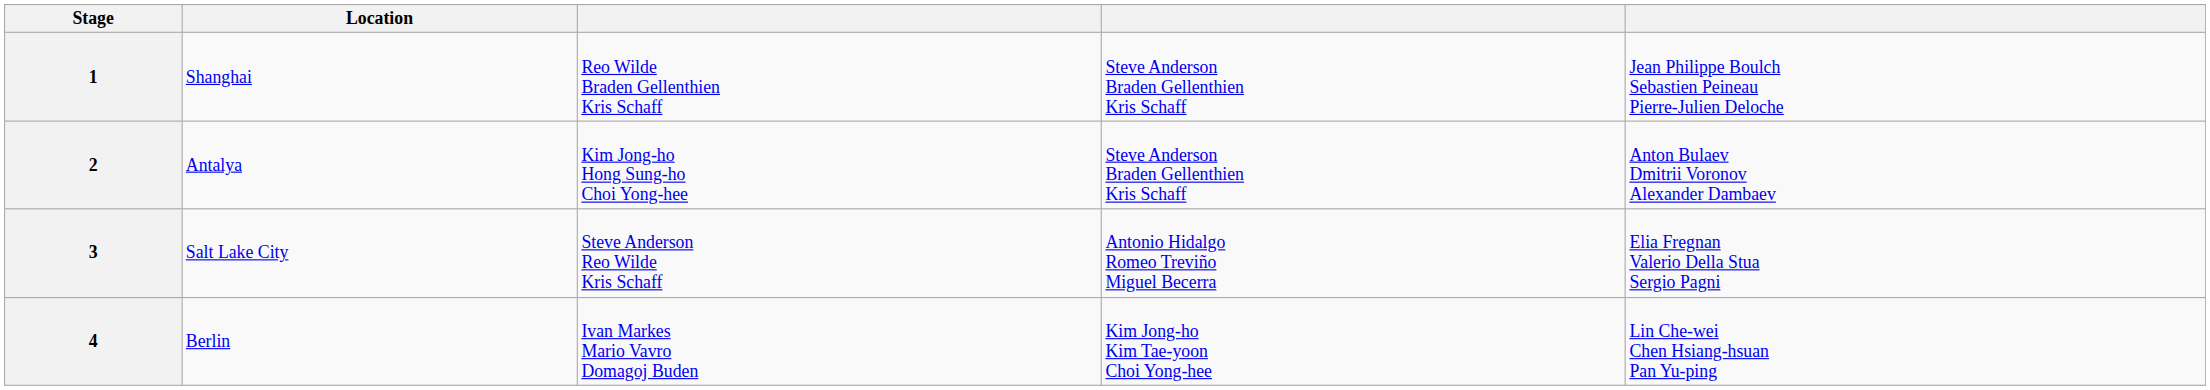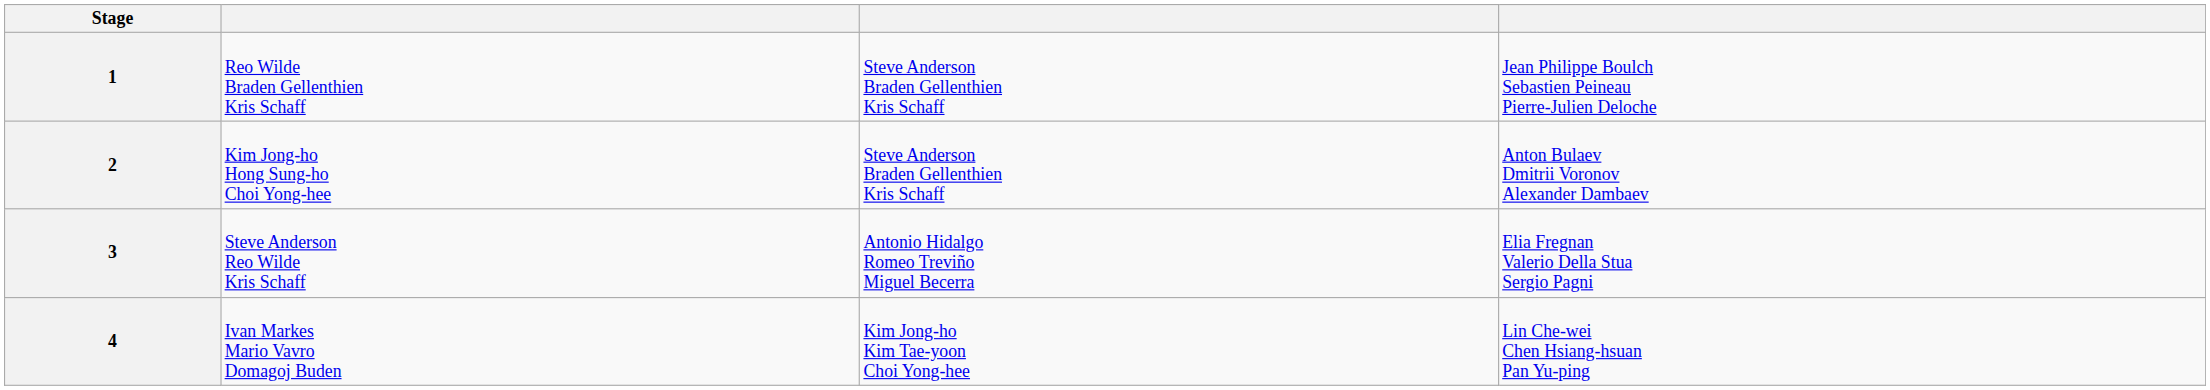 <table class="wikitable" style="width:100%">
 <tr>
 <th>Stage</th>
-<th>Location</th>
 <th></th>
 <th></th>
 <th></th>
 </tr>
 <tr>
 <th>1</th>
-<td> <a href='#'>Shanghai</a></td>
 <td> <br> <a href='#'>Reo Wilde</a> <br> <a href='#'>Braden Gellenthien</a> <br> <a href='#'>Kris Schaff</a></td>
 <td> <br> <a href='#'>Steve Anderson</a> <br> <a href='#'>Braden Gellenthien</a> <br> <a href='#'>Kris Schaff</a></td>
 <td> <br> <a href='#'>Jean Philippe Boulch</a> <br> <a href='#'>Sebastien Peineau</a> <br> <a href='#'>Pierre-Julien Deloche</a></td>
 </tr>
 <tr>
 <th>2</th>
-<td> <a href='#'>Antalya</a></td>
 <td> <br> <a href='#'>Kim Jong-ho</a> <br> <a href='#'>Hong Sung-ho</a> <br> <a href='#'>Choi Yong-hee</a></td>
 <td> <br> <a href='#'>Steve Anderson</a> <br> <a href='#'>Braden Gellenthien</a> <br> <a href='#'>Kris Schaff</a></td>
 <td> <br> <a href='#'>Anton Bulaev</a> <br> <a href='#'>Dmitrii Voronov</a> <br> <a href='#'>Alexander Dambaev</a></td>
 </tr>
 <tr>
 <th>3</th>
-<td> <a href='#'>Salt Lake City</a></td>
 <td> <br> <a href='#'>Steve Anderson</a> <br> <a href='#'>Reo Wilde</a> <br> <a href='#'>Kris Schaff</a></td>
 <td> <br> <a href='#'>Antonio Hidalgo</a> <br> <a href='#'>Romeo Treviño</a> <br> <a href='#'>Miguel Becerra</a></td>
 <td> <br> <a href='#'>Elia Fregnan</a> <br> <a href='#'>Valerio Della Stua</a> <br> <a href='#'>Sergio Pagni</a></td>
 </tr>
 <tr>
 <th>4</th>
-<td> <a href='#'>Berlin</a></td>
 <td> <br> <a href='#'>Ivan Markes</a> <br> <a href='#'>Mario Vavro</a> <br> <a href='#'>Domagoj Buden</a></td>
 <td> <br> <a href='#'>Kim Jong-ho</a> <br> <a href='#'>Kim Tae-yoon</a> <br> <a href='#'>Choi Yong-hee</a></td>
 <td> <br> <a href='#'>Lin Che-wei</a> <br> <a href='#'>Chen Hsiang-hsuan</a> <br> <a href='#'>Pan Yu-ping</a></td>
 </tr>
 </table>
